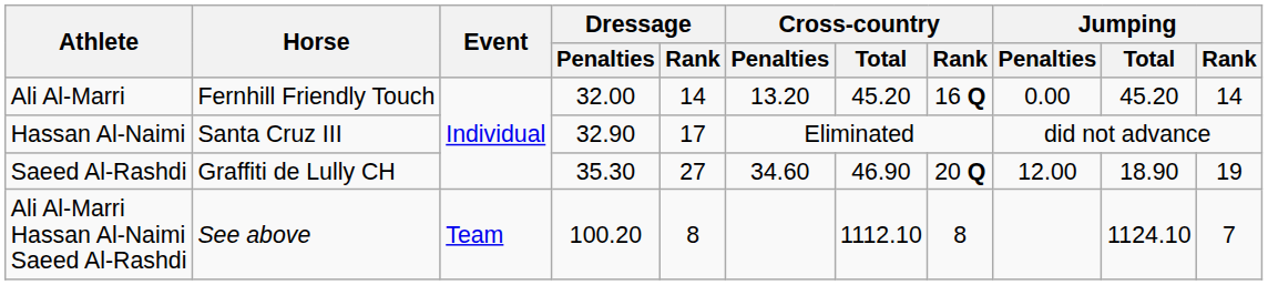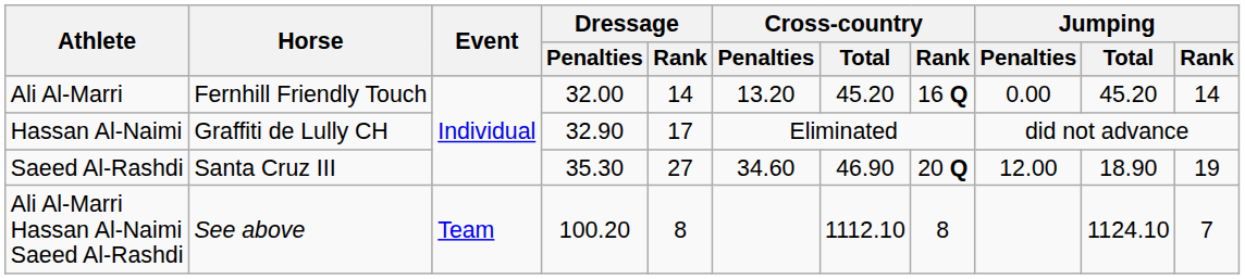 <table class=wikitable style=font-size:90%;text-align:center>
 <tr>
 <th rowspan=2>Athlete</th>
 <th rowspan=2>Horse</th>
 <th rowspan=2>Event</th>
 <th colspan=2>Dressage</th>
 <th colspan=3>Cross-country</th>
 <th colspan=3>Jumping</th>
 </tr>
 <tr style="font-size:95%">
 <th>Penalties</th>
 <th>Rank</th>
 <th>Penalties</th>
 <th>Total</th>
 <th>Rank</th>
 <th>Penalties</th>
 <th>Total</th>
 <th>Rank</th>
 </tr>
 <tr>
 <td align=left>Ali Al-Marri</td>
 <td align=left>Fernhill Friendly Touch</td>
 <td align=left rowspan=3><a href='#'>Individual</a></td>
 <td>32.00</td>
 <td>14</td>
 <td>13.20</td>
 <td>45.20</td>
 <td>16 <strong>Q</strong></td>
 <td>0.00</td>
 <td>45.20</td>
 <td>14</td>
 </tr>
 <tr>
 <td align=left>Hassan Al-Naimi</td>
-<td align=left>Santa Cruz III</td>
+<td align=left>Graffiti de Lully CH</td>
 <td>32.90</td>
 <td>17</td>
 <td colspan=3>Eliminated</td>
 <td colspan=3>did not advance</td>
 </tr>
 <tr>
 <td align=left>Saeed Al-Rashdi</td>
-<td align=left>Graffiti de Lully CH</td>
+<td align=left>Santa Cruz III</td>
 <td>35.30</td>
 <td>27</td>
 <td>34.60</td>
 <td>46.90</td>
 <td>20 <strong>Q</strong></td>
 <td>12.00</td>
 <td>18.90</td>
 <td>19</td>
 </tr>
 <tr>
 <td align=left>Ali Al-Marri<br>Hassan Al-Naimi<br>Saeed Al-Rashdi</td>
 <td align=left><em>See above</em></td>
 <td align=left><a href='#'>Team</a></td>
 <td>100.20</td>
 <td>8</td>
 <td></td>
 <td>1112.10</td>
 <td>8</td>
 <td></td>
 <td>1124.10</td>
 <td>7</td>
 </tr>
 </table>
